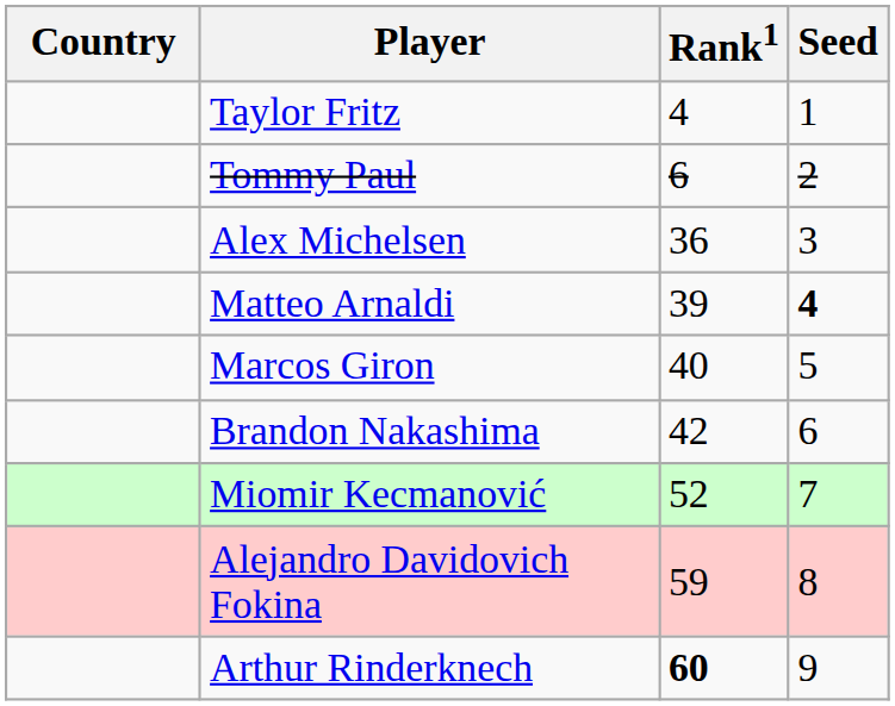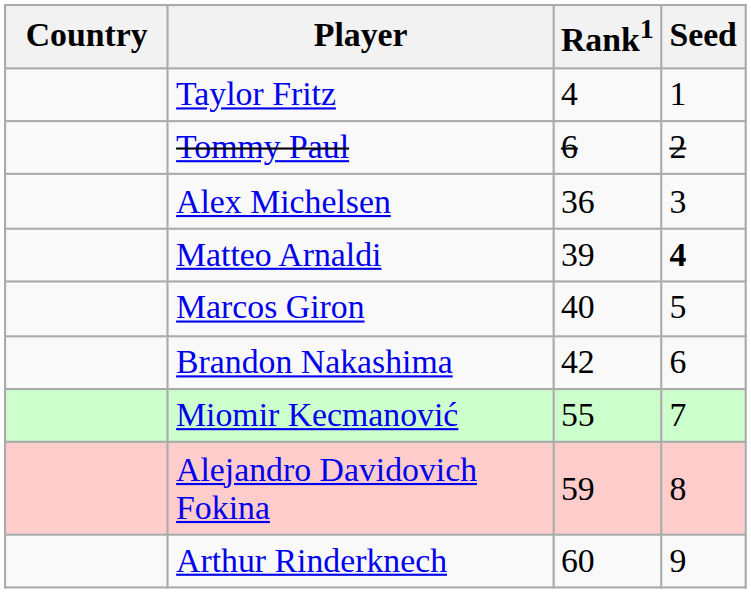 <table class="sortable wikitable">
 <tr>
 <th width="70">Country</th>
 <th width="175">Player</th>
 <th>Rank<sup>1</sup></th>
 <th>Seed</th>
 </tr>
 <tr>
 <td></td>
 <td><a href='#'>Taylor Fritz</a></td>
 <td>4</td>
 <td>1</td>
 </tr>
 <tr>
 <td><s></s></td>
 <td><s><a href='#'>Tommy Paul</a></s></td>
 <td><s>6</s></td>
 <td><s>2</s></td>
 </tr>
 <tr>
 <td></td>
 <td><a href='#'>Alex Michelsen</a></td>
 <td>36</td>
 <td>3</td>
 </tr>
 <tr>
 <td></td>
 <td><a href='#'>Matteo Arnaldi</a></td>
 <td>39</td>
 <td><strong>4</strong></td>
 </tr>
 <tr>
 <td></td>
 <td><a href='#'>Marcos Giron</a></td>
 <td>40</td>
 <td>5</td>
 </tr>
 <tr>
 <td></td>
 <td><a href='#'>Brandon Nakashima</a></td>
 <td>42</td>
 <td>6</td>
 </tr>
 <tr bgcolor=#cfc>
 <td></td>
 <td><a href='#'>Miomir Kecmanović</a></td>
-<td>52</td>
+<td>55</td>
 <td>7</td>
 </tr>
 <tr bgcolor=#fcc>
 <td></td>
 <td><a href='#'>Alejandro Davidovich Fokina</a></td>
 <td>59</td>
 <td>8</td>
 </tr>
 <tr>
 <td></td>
 <td><a href='#'>Arthur Rinderknech</a></td>
-<td><strong>60</strong></td>
+<td>60</td>
 <td>9</td>
 </tr>
 </table>
